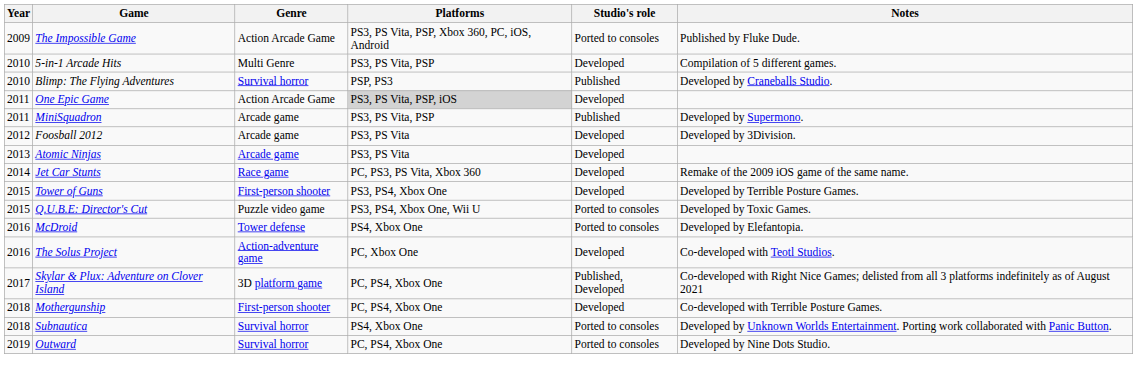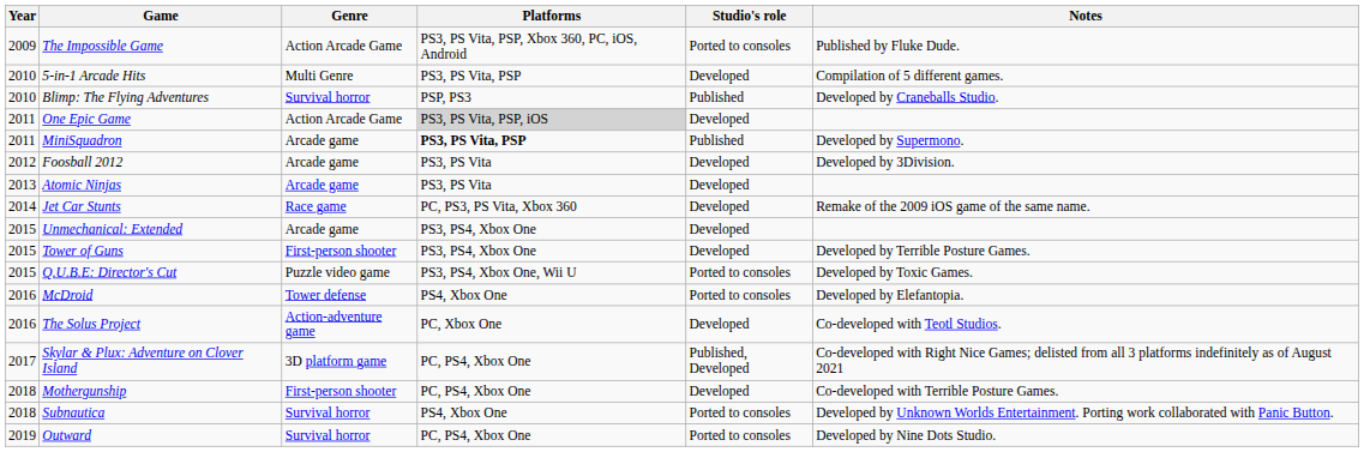 <table class="wikitable">
 <tr>
 <th>Year</th>
 <th>Game</th>
 <th>Genre</th>
 <th>Platforms</th>
 <th>Studio's role</th>
 <th>Notes</th>
 </tr>
 <tr>
 <td>2009</td>
 <td><em><a href='#'>The Impossible Game</a></em></td>
 <td>Action Arcade Game</td>
 <td>PS3, PS Vita, PSP, Xbox 360, PC, iOS, Android</td>
 <td>Ported to consoles</td>
 <td>Published by Fluke Dude.</td>
 </tr>
 <tr>
 <td>2010</td>
 <td><em>5-in-1 Arcade Hits</em></td>
 <td>Multi Genre</td>
 <td>PS3, PS Vita, PSP</td>
 <td>Developed</td>
 <td>Compilation of 5 different games.</td>
 </tr>
 <tr>
 <td>2010</td>
 <td><em>Blimp: The Flying Adventures</em></td>
 <td><a href='#'>Survival horror</a></td>
 <td>PSP, PS3</td>
 <td>Published</td>
 <td>Developed by <a href='#'>Craneballs Studio</a>.</td>
 </tr>
 <tr>
 <td>2011</td>
 <td><em><a href='#'>One Epic Game</a></em></td>
 <td>Action Arcade Game</td>
 <td style="background: lightgrey;">PS3, PS Vita, PSP, iOS</td>
 <td>Developed</td>
 <td></td>
 </tr>
 <tr>
 <td>2011</td>
 <td><em><a href='#'>MiniSquadron</a></em></td>
 <td>Arcade game</td>
-<td>PS3, PS Vita, PSP</td>
+<td><strong>PS3, PS Vita, PSP</strong></td>
 <td>Published</td>
 <td>Developed by <a href='#'>Supermono</a>.</td>
 </tr>
 <tr>
 <td>2012</td>
 <td><em>Foosball 2012</em></td>
 <td>Arcade game</td>
 <td>PS3, PS Vita</td>
 <td>Developed</td>
 <td>Developed by 3Division.</td>
 </tr>
 <tr>
 <td>2013</td>
 <td><em><a href='#'>Atomic Ninjas</a></em></td>
 <td><a href='#'>Arcade game</a></td>
 <td>PS3, PS Vita</td>
 <td>Developed</td>
 <td></td>
 </tr>
 <tr>
 <td>2014</td>
 <td><em><a href='#'>Jet Car Stunts</a></em></td>
 <td><a href='#'>Race game</a></td>
 <td>PC, PS3, PS Vita, Xbox 360</td>
 <td>Developed</td>
 <td>Remake of the 2009 iOS game of the same name.</td>
+</tr>
+<tr>
+<td>2015</td>
+<td><em><a href='#'>Unmechanical: Extended</a></em></td>
+<td>Arcade game</td>
+<td>PS3, PS4, Xbox One</td>
+<td>Developed</td>
+<td></td>
 </tr>
 <tr>
 <td>2015</td>
 <td><em><a href='#'>Tower of Guns</a></em></td>
 <td><a href='#'>First-person shooter</a></td>
 <td>PS3, PS4, Xbox One</td>
 <td>Developed</td>
 <td>Developed by Terrible Posture Games.</td>
 </tr>
 <tr>
 <td>2015</td>
 <td><em><a href='#'>Q.U.B.E: Director's Cut</a></em></td>
 <td>Puzzle video game</td>
 <td>PS3, PS4, Xbox One, Wii U</td>
 <td>Ported to consoles</td>
 <td>Developed by Toxic Games.</td>
 </tr>
 <tr>
 <td>2016</td>
 <td><em><a href='#'>McDroid</a></em></td>
 <td><a href='#'>Tower defense</a></td>
 <td>PS4, Xbox One</td>
 <td>Ported to consoles</td>
 <td>Developed by Elefantopia.</td>
 </tr>
 <tr>
 <td>2016</td>
 <td><em><a href='#'>The Solus Project</a></em></td>
 <td><a href='#'>Action-adventure game</a></td>
 <td>PC, Xbox One</td>
 <td>Developed</td>
 <td>Co-developed with <a href='#'>Teotl Studios</a>.</td>
 </tr>
 <tr>
 <td>2017</td>
 <td><em><a href='#'>Skylar & Plux: Adventure on Clover Island</a></em></td>
 <td>3D <a href='#'>platform game</a></td>
 <td>PC, PS4, Xbox One</td>
 <td>Published, Developed</td>
 <td>Co-developed with Right Nice Games; delisted from all 3 platforms indefinitely as of August 2021</td>
 </tr>
 <tr>
 <td>2018</td>
 <td><em><a href='#'>Mothergunship</a></em></td>
 <td><a href='#'>First-person shooter</a></td>
 <td>PC, PS4, Xbox One</td>
 <td>Developed</td>
 <td>Co-developed with Terrible Posture Games.</td>
 </tr>
 <tr>
 <td>2018</td>
 <td><em><a href='#'>Subnautica</a></em></td>
 <td><a href='#'>Survival horror</a></td>
 <td>PS4, Xbox One</td>
 <td>Ported to consoles</td>
 <td>Developed by <a href='#'>Unknown Worlds Entertainment</a>. Porting work collaborated with <a href='#'>Panic Button</a>.</td>
 </tr>
 <tr>
 <td>2019</td>
 <td><em><a href='#'>Outward</a></em></td>
 <td><a href='#'>Survival horror</a></td>
 <td>PC, PS4, Xbox One</td>
 <td>Ported to consoles</td>
 <td>Developed by Nine Dots Studio.</td>
 </tr>
 </table>
